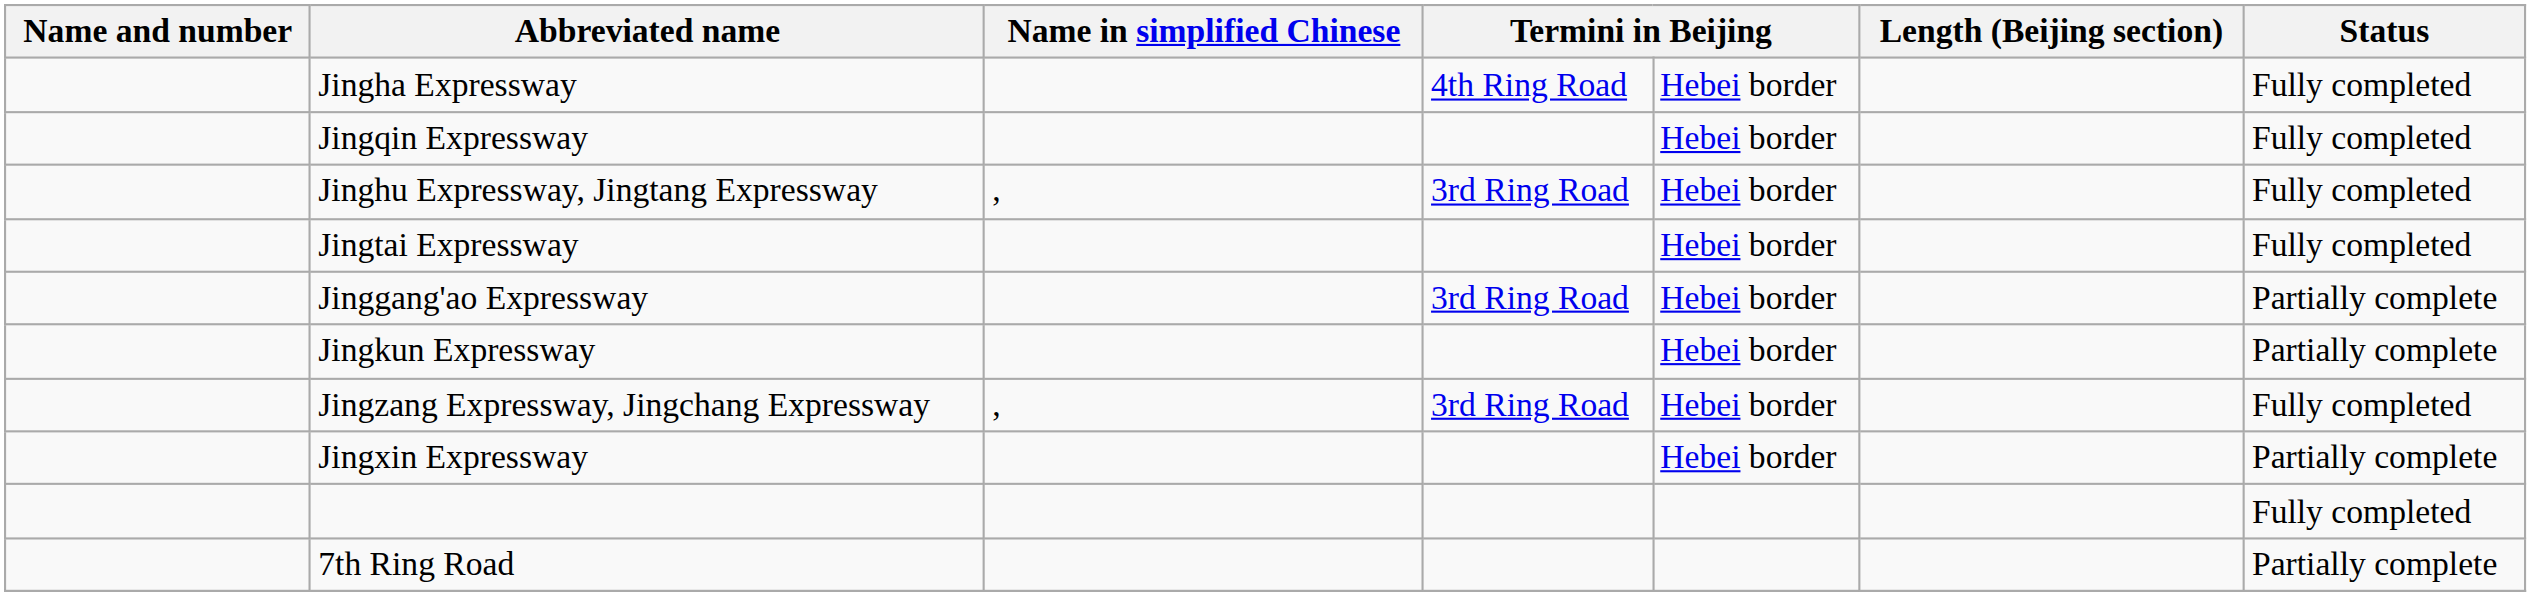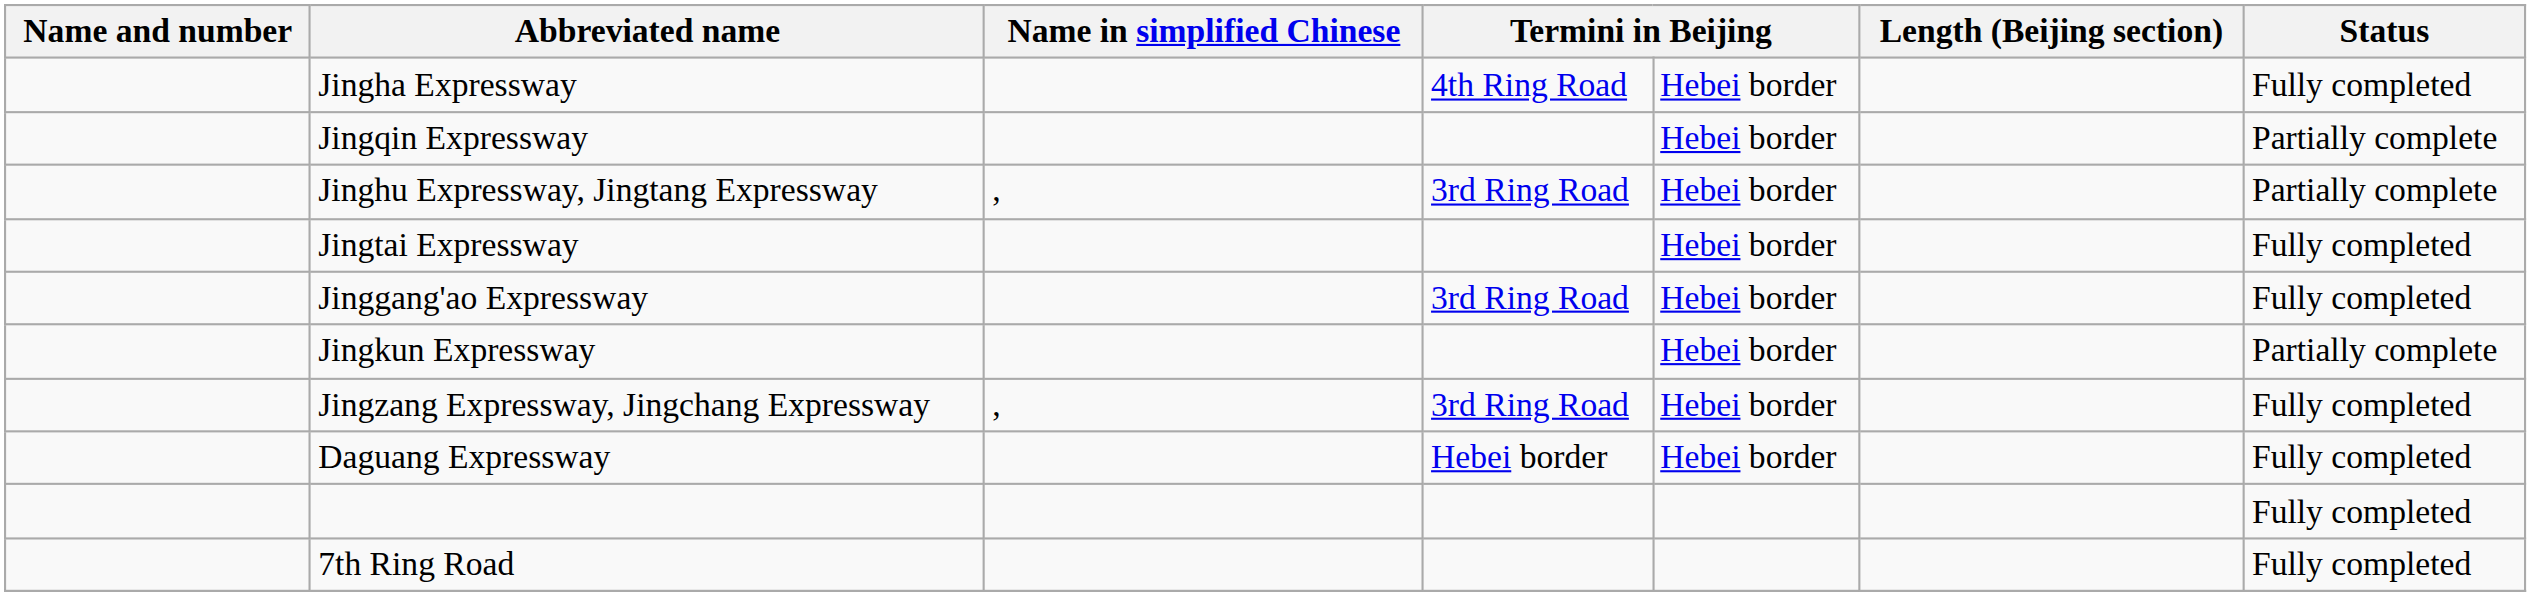 <table class="wikitable" width="95%">
 <tr>
 <th>Name and number</th>
 <th>Abbreviated name</th>
 <th>Name in <a href='#'>simplified Chinese</a></th>
 <th colspan="2">Termini in Beijing</th>
 <th>Length (Beijing section)</th>
 <th>Status</th>
 </tr>
 <tr>
 <td></td>
 <td>Jingha Expressway</td>
 <td></td>
 <td><a href='#'>4th Ring Road</a></td>
 <td><a href='#'>Hebei</a> border</td>
 <td></td>
 <td>Fully completed</td>
 </tr>
 <tr>
 <td></td>
 <td>Jingqin Expressway</td>
 <td></td>
 <td></td>
 <td><a href='#'>Hebei</a> border</td>
 <td></td>
-<td>Fully completed</td>
+<td>Partially complete</td>
 </tr>
 <tr>
 <td></td>
 <td>Jinghu Expressway, Jingtang Expressway</td>
 <td>, </td>
 <td><a href='#'>3rd Ring Road</a></td>
 <td><a href='#'>Hebei</a> border</td>
 <td></td>
-<td>Fully completed</td>
+<td>Partially complete</td>
 </tr>
 <tr>
 <td></td>
 <td>Jingtai Expressway</td>
 <td></td>
 <td></td>
 <td><a href='#'>Hebei</a> border</td>
 <td></td>
 <td>Fully completed</td>
 </tr>
 <tr>
 <td></td>
 <td>Jinggang'ao Expressway</td>
 <td></td>
 <td><a href='#'>3rd Ring Road</a></td>
 <td><a href='#'>Hebei</a> border</td>
 <td></td>
-<td>Partially complete</td>
+<td>Fully completed</td>
 </tr>
 <tr>
 <td></td>
 <td>Jingkun Expressway</td>
 <td></td>
 <td></td>
 <td><a href='#'>Hebei</a> border</td>
 <td></td>
 <td>Partially complete</td>
 </tr>
 <tr>
 <td></td>
 <td>Jingzang Expressway, Jingchang Expressway</td>
 <td>, </td>
 <td><a href='#'>3rd Ring Road</a></td>
 <td><a href='#'>Hebei</a> border</td>
 <td></td>
 <td>Fully completed</td>
 </tr>
 <tr>
 <td></td>
-<td>Jingxin Expressway</td>
-<td></td>
+<td>Daguang Expressway</td>
 <td></td>
 <td><a href='#'>Hebei</a> border</td>
+<td><a href='#'>Hebei</a> border</td>
 <td></td>
-<td>Partially complete</td>
+<td>Fully completed</td>
 </tr>
 <tr>
 <td></td>
 <td></td>
 <td></td>
 <td></td>
 <td></td>
 <td></td>
 <td>Fully completed</td>
 </tr>
 <tr>
 <td></td>
 <td>7th Ring Road</td>
 <td></td>
 <td></td>
 <td></td>
 <td></td>
-<td>Partially complete</td>
+<td>Fully completed</td>
 </tr>
 <tr>
 </tr>
 </table>
